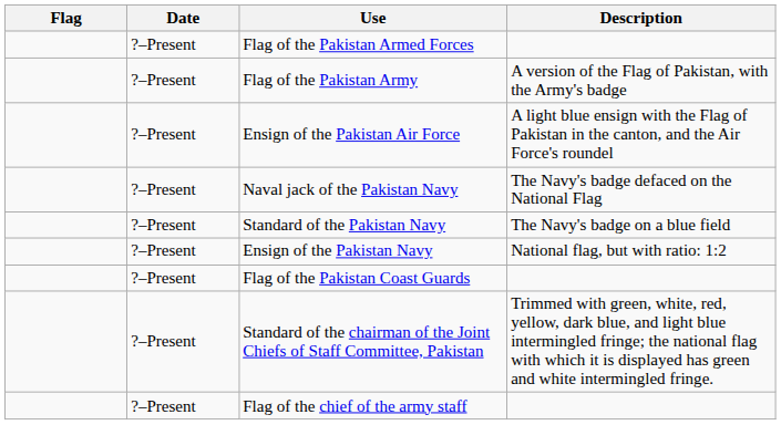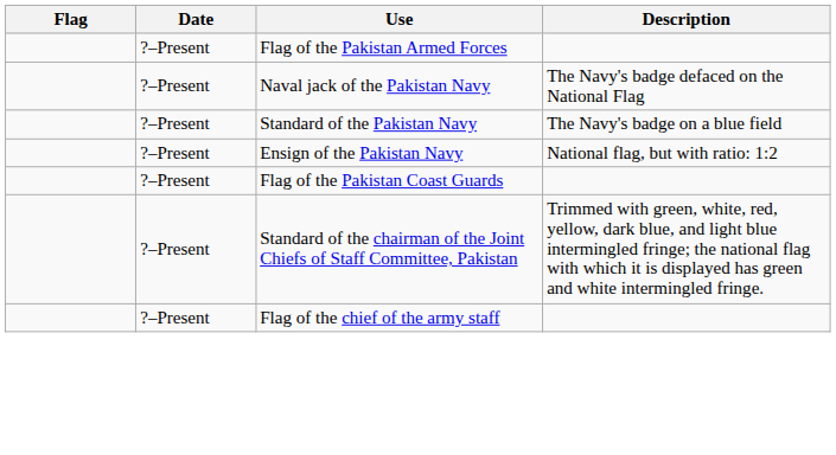 <table class="wikitable sortable">
 <tr style="background:#efefef;">
 <th style="width:110px;">Flag</th>
 <th style="width:100px;">Date</th>
 <th style="width:250px;">Use</th>
 <th style="width:250px;">Description</th>
 </tr>
 <tr>
 <td></td>
 <td>?–Present</td>
 <td>Flag of the <a href='#'>Pakistan Armed Forces</a></td>
 <td></td>
-</tr>
-<tr>
-<td></td>
-<td>?–Present</td>
-<td>Flag of the <a href='#'>Pakistan Army</a></td>
-<td>A version of the Flag of Pakistan, with the Army's badge</td>
-</tr>
-<tr>
-<td></td>
-<td>?–Present</td>
-<td>Ensign of the <a href='#'>Pakistan Air Force</a></td>
-<td>A light blue ensign with the Flag of Pakistan in the canton, and the Air Force's roundel</td>
 </tr>
 <tr>
 <td></td>
 <td>?–Present</td>
 <td>Naval jack of the <a href='#'>Pakistan Navy</a></td>
 <td>The Navy's badge defaced on the National Flag</td>
 </tr>
 <tr>
 <td></td>
 <td>?–Present</td>
 <td>Standard of the <a href='#'>Pakistan Navy</a></td>
 <td>The Navy's badge on a blue field</td>
 </tr>
 <tr>
 <td></td>
 <td>?–Present</td>
 <td>Ensign of the <a href='#'>Pakistan Navy</a></td>
 <td>National flag, but with ratio: 1:2</td>
 </tr>
 <tr>
 <td></td>
 <td>?–Present</td>
 <td>Flag of the <a href='#'>Pakistan Coast Guards</a></td>
 <td></td>
 </tr>
 <tr>
 <td></td>
 <td>?–Present</td>
 <td>Standard of the <a href='#'>chairman of the Joint Chiefs of Staff Committee, Pakistan</a></td>
 <td>Trimmed with green, white, red, yellow, dark blue, and light blue intermingled fringe; the national flag with which it is displayed has green and white intermingled fringe.</td>
 </tr>
 <tr>
 <td></td>
 <td>?–Present</td>
 <td>Flag of the <a href='#'>chief of the army staff</a></td>
 <td></td>
 </tr>
 </table>
